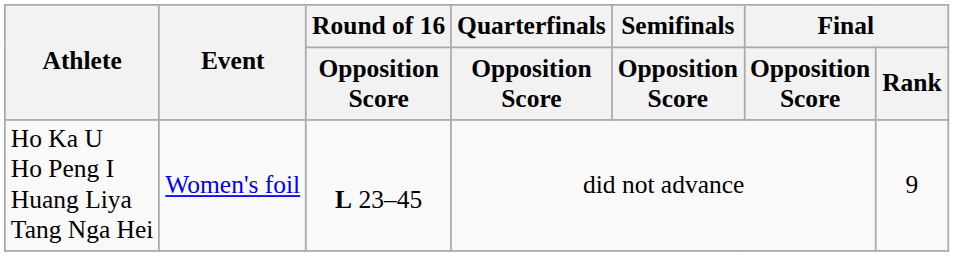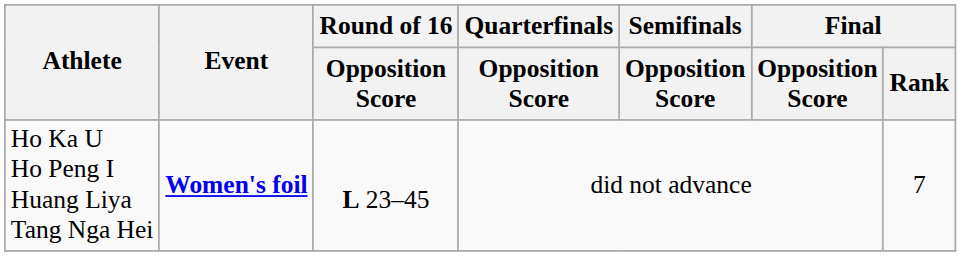 <table class=wikitable style=font-size:90%;text-align:center>
 <tr>
 <th rowspan="2">Athlete</th>
 <th rowspan="2">Event</th>
 <th>Round of 16</th>
 <th>Quarterfinals</th>
 <th>Semifinals</th>
 <th colspan="2">Final</th>
 </tr>
 <tr>
 <th>Opposition<br>Score</th>
 <th>Opposition<br>Score</th>
 <th>Opposition<br>Score</th>
 <th>Opposition<br>Score</th>
 <th>Rank</th>
 </tr>
 <tr>
 <td align=left>Ho Ka U<br>Ho Peng I<br>Huang Liya<br>Tang Nga Hei</td>
-<td align=left><a href='#'>Women's foil</a></td>
+<td align=left><strong><a href='#'>Women's foil</a></strong></td>
 <td><br><strong>L</strong> 23–45</td>
 <td colspan=3>did not advance</td>
-<td>9</td>
+<td>7</td>
 </tr>
 </table>
